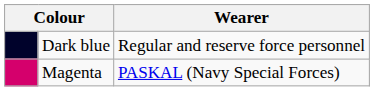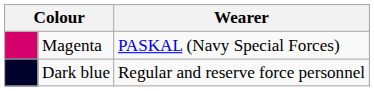 <table class="wikitable">
 <tr>
 <th colspan="2">Colour</th>
 <th>Wearer</th>
 </tr>
 <tr>
+<td style="background:#D5006C;"></td>
+<td>Magenta</td>
+<td><a href='#'>PASKAL</a> (Navy Special Forces)</td>
+</tr>
+<tr>
 <td style="background:#00022b;">      </td>
 <td>Dark blue</td>
 <td>Regular and reserve force personnel</td>
 </tr>
-<tr>
-<td style="background:#D5006C;"></td>
-<td>Magenta</td>
-<td><a href='#'>PASKAL</a> (Navy Special Forces)</td>
-</tr>
 </table>
